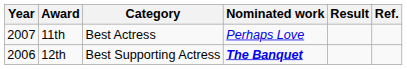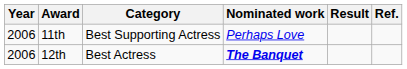 <table class="wikitable">
 <tr>
 <th>Year</th>
 <th>Award</th>
 <th>Category</th>
 <th>Nominated work</th>
 <th>Result</th>
 <th>Ref.</th>
 </tr>
 <tr>
-<td>2007</td>
+<td>2006</td>
 <td>11th</td>
-<td>Best Actress</td>
+<td>Best Supporting Actress</td>
 <td><em><a href='#'>Perhaps Love</a></em></td>
 <td></td>
 <td></td>
 </tr>
 <tr>
 <td>2006</td>
 <td>12th</td>
-<td>Best Supporting Actress</td>
+<td>Best Actress</td>
 <td><strong><em><a href='#'>The Banquet</a></em></strong></td>
 <td></td>
 <td></td>
 </tr>
 </table>
